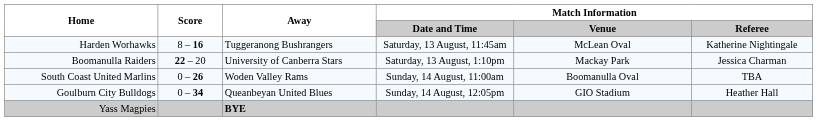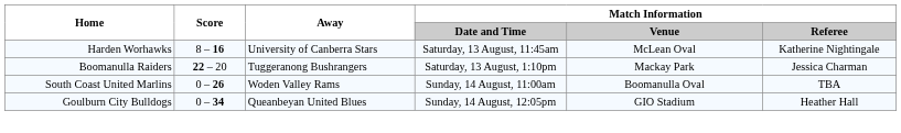 <table border="1" cellpadding="3" cellspacing="0" width="100%" style="border-collapse:collapse;  text-align:center;">
 <tr>
 <th rowspan="2" width="19%">Home</th>
 <th rowspan="2" width="8%">Score</th>
 <th rowspan="2" width="19%">Away</th>
 <th colspan="3">Match Information</th>
 </tr>
 <tr style="background:#CCCCCC">
 <th width="17%">Date and Time</th>
 <th width="22%">Venue</th>
 <th width="50%">Referee</th>
 </tr>
 <tr style="text-align:center; background:#f5faff;">
 <td align="right">Harden Worhawks </td>
 <td>8 – <strong>16</strong></td>
-<td align="left"> Tuggeranong Bushrangers</td>
+<td align="left"> University of Canberra Stars</td>
 <td>Saturday, 13 August, 11:45am</td>
 <td>McLean Oval</td>
 <td>Katherine Nightingale</td>
 </tr>
 <tr style="text-align:center; background:#f5faff;">
 <td align="right">Boomanulla Raiders </td>
 <td><strong>22</strong> – 20</td>
-<td align="left"> University of Canberra Stars</td>
+<td align="left"> Tuggeranong Bushrangers</td>
 <td>Saturday, 13 August, 1:10pm</td>
 <td>Mackay Park</td>
 <td>Jessica Charman</td>
 </tr>
 <tr style="text-align:center; background:#f5faff;">
 <td align="right">South Coast United Marlins </td>
 <td>0 – <strong>26</strong></td>
 <td align="left"> Woden Valley Rams</td>
 <td>Sunday, 14 August, 11:00am</td>
 <td>Boomanulla Oval</td>
 <td>TBA</td>
 </tr>
 <tr style="text-align:center; background:#f5faff;">
 <td align="right">Goulburn City Bulldogs </td>
 <td>0 – <strong>34</strong></td>
 <td align="left"> Queanbeyan United Blues</td>
 <td>Sunday, 14 August, 12:05pm</td>
 <td>GIO Stadium</td>
 <td>Heather Hall</td>
 </tr>
-<tr style="text-align:center; background:#CCCCCC;">
-<td align="right">Yass Magpies </td>
-<td></td>
-<td align="left"><strong>BYE</strong></td>
-<td></td>
-<td></td>
-<td></td>
-</tr>
 </table>
